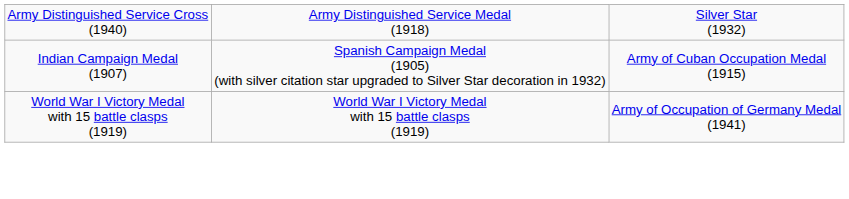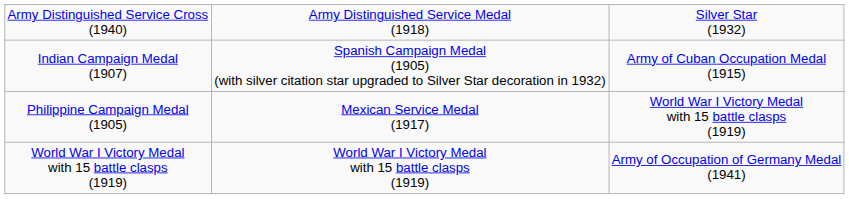 <table class="wikitable sortable" style="margin:1em auto; text-align:center;">
 <tr>
 <td><a href='#'>Army Distinguished Service Cross</a> <br>(1940)</td>
 <td><a href='#'>Army Distinguished Service Medal</a> <br>(1918)</td>
 <td><a href='#'>Silver Star</a> <br>(1932)</td>
 </tr>
 <tr>
 <td><a href='#'>Indian Campaign Medal</a> <br>(1907)</td>
 <td><a href='#'>Spanish Campaign Medal</a> <br>(1905)<br>(with silver citation star upgraded to Silver Star decoration in 1932)</td>
 <td><a href='#'>Army of Cuban Occupation Medal</a> <br>(1915)</td>
 </tr>
 <tr>
+<td><a href='#'>Philippine Campaign Medal</a> <br>(1905)</td>
+<td><a href='#'>Mexican Service Medal</a> <br>(1917)</td>
+<td><a href='#'>World War I Victory Medal</a> <br>with 15 <a href='#'>battle clasps</a> <br>(1919)</td>
+</tr>
+<tr>
 <td><a href='#'>World War I Victory Medal</a> <br>with 15 <a href='#'>battle clasps</a> <br>(1919)</td>
 <td><a href='#'>World War I Victory Medal</a> <br>with 15 <a href='#'>battle clasps</a> <br>(1919)</td>
 <td><a href='#'>Army of Occupation of Germany Medal</a> <br>(1941)</td>
 </tr>
 </table>
